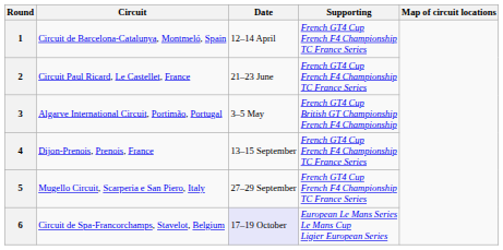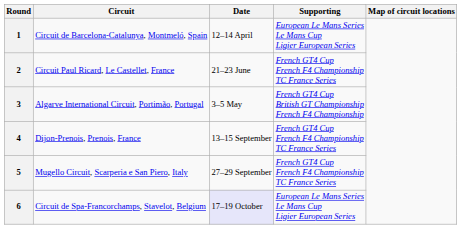 <table class="wikitable" style="font-size: 85%;">
 <tr>
 <th>Round</th>
 <th>Circuit</th>
 <th>Date</th>
 <th>Supporting</th>
 <th>Map of circuit locations</th>
 </tr>
 <tr>
 <th>1</th>
 <td> <a href='#'>Circuit de Barcelona-Catalunya</a>, <a href='#'>Montmeló</a>, <a href='#'>Spain</a></td>
 <td>12–14 April</td>
-<td><em><a href='#'>French GT4 Cup</a><br><a href='#'>French F4 Championship</a><br><a href='#'>TC France Series</a></em></td>
+<td><em><a href='#'>European Le Mans Series</a><br><a href='#'>Le Mans Cup</a><br><a href='#'>Ligier European Series</a></em></td>
 <td rowspan="6"></td>
 </tr>
 <tr>
 <th>2</th>
 <td> <a href='#'>Circuit Paul Ricard</a>, <a href='#'>Le Castellet</a>, <a href='#'>France</a></td>
 <td>21–23 June</td>
 <td><em><a href='#'>French GT4 Cup</a><br><a href='#'>French F4 Championship</a><br><a href='#'>TC France Series</a></em></td>
 </tr>
 <tr>
 <th>3</th>
 <td> <a href='#'>Algarve International Circuit</a>, <a href='#'>Portimão</a>, <a href='#'>Portugal</a></td>
 <td>3–5 May</td>
 <td><em><a href='#'>French GT4 Cup</a><br><a href='#'>British GT Championship</a><br><a href='#'>French F4 Championship</a></em></td>
 </tr>
 <tr>
 <th>4</th>
 <td> <a href='#'>Dijon-Prenois</a>, <a href='#'>Prenois</a>, <a href='#'>France</a></td>
 <td>13–15 September</td>
 <td><em><a href='#'>French GT4 Cup</a><br><a href='#'>French F4 Championship</a><br><a href='#'>TC France Series</a></em></td>
 </tr>
 <tr>
 <th>5</th>
 <td> <a href='#'>Mugello Circuit</a>, <a href='#'>Scarperia e San Piero</a>, <a href='#'>Italy</a></td>
 <td>27–29 September</td>
 <td><em><a href='#'>French GT4 Cup</a><br><a href='#'>French F4 Championship</a><br><a href='#'>TC France Series</a></em></td>
 </tr>
 <tr>
 <th>6</th>
 <td> <a href='#'>Circuit de Spa-Francorchamps</a>, <a href='#'>Stavelot</a>, <a href='#'>Belgium</a></td>
 <td style="background: lavender;">17–19 October</td>
 <td><em><a href='#'>European Le Mans Series</a><br><a href='#'>Le Mans Cup</a><br><a href='#'>Ligier European Series</a></em></td>
 </tr>
 </table>
